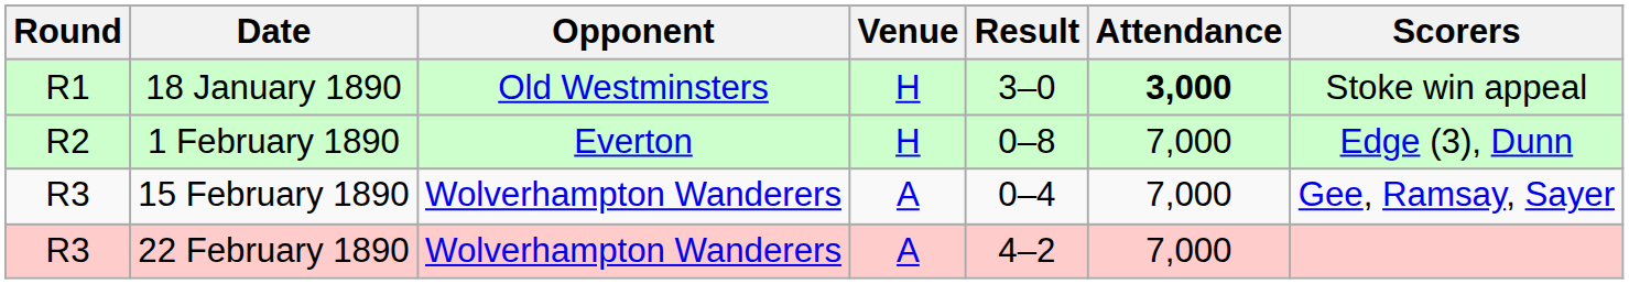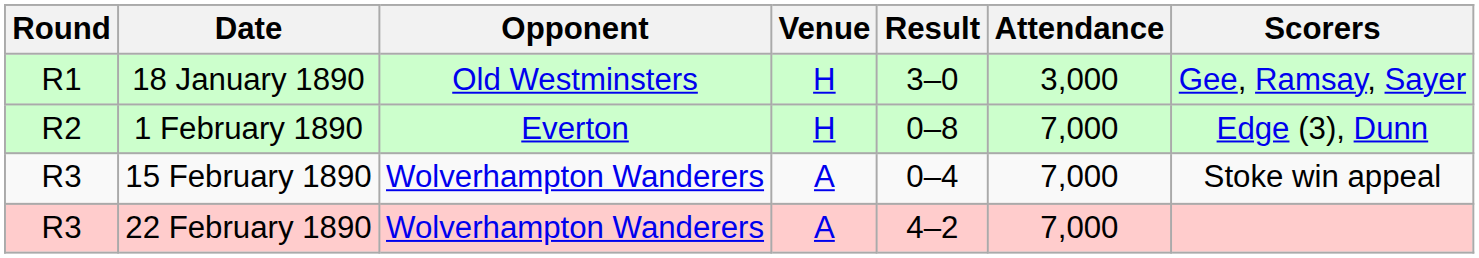 <table class="wikitable" style="font-size:100%; text-align:center">
 <tr>
 <th>Round</th>
 <th>Date</th>
 <th>Opponent</th>
 <th>Venue</th>
 <th>Result</th>
 <th>Attendance</th>
 <th>Scorers</th>
 </tr>
 <tr style="background-color: #CCFFCC;">
 <td>R1</td>
 <td>18 January 1890</td>
 <td><a href='#'>Old Westminsters</a></td>
 <td><a href='#'>H</a></td>
 <td>3–0</td>
-<td><strong>3,000</strong></td>
-<td>Stoke win appeal</td>
+<td>3,000</td>
+<td><a href='#'>Gee</a>, <a href='#'>Ramsay</a>, <a href='#'>Sayer</a></td>
 </tr>
 <tr style="background-color: #CCFFCC;">
 <td>R2</td>
 <td>1 February 1890</td>
 <td><a href='#'>Everton</a></td>
 <td><a href='#'>H</a></td>
 <td>0–8</td>
 <td>7,000</td>
 <td><a href='#'>Edge</a> (3), <a href='#'>Dunn</a></td>
 </tr>
 <tr style="background-color: ">
 <td>R3</td>
 <td>15 February 1890</td>
 <td><a href='#'>Wolverhampton Wanderers</a></td>
 <td><a href='#'>A</a></td>
 <td>0–4</td>
 <td>7,000</td>
-<td><a href='#'>Gee</a>, <a href='#'>Ramsay</a>, <a href='#'>Sayer</a></td>
+<td>Stoke win appeal</td>
 </tr>
 <tr style="background-color: #FFCCCC;">
 <td>R3</td>
 <td>22 February 1890</td>
 <td><a href='#'>Wolverhampton Wanderers</a></td>
 <td><a href='#'>A</a></td>
 <td>4–2</td>
 <td>7,000</td>
 <td></td>
 </tr>
 </table>
